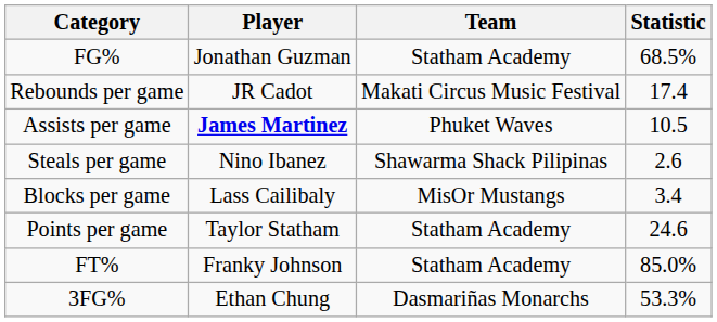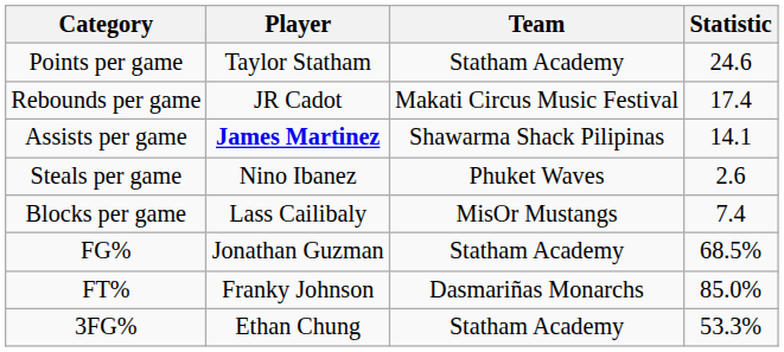 <table class="wikitable" style="text-align:center">
 <tr>
 <th>Category</th>
 <th>Player</th>
 <th>Team</th>
 <th>Statistic</th>
 </tr>
 <tr>
-<td>FG%</td>
-<td>Jonathan Guzman</td>
+<td>Points per game</td>
+<td>Taylor Statham</td>
 <td> Statham Academy</td>
-<td>68.5%</td>
+<td>24.6</td>
 </tr>
 <tr>
 <td>Rebounds per game</td>
 <td>JR Cadot</td>
 <td> Makati Circus Music Festival</td>
 <td>17.4</td>
 </tr>
 <tr>
 <td>Assists per game</td>
 <td><strong><a href='#'>James Martinez</a></strong></td>
-<td> Phuket Waves</td>
-<td>10.5</td>
+<td> Shawarma Shack Pilipinas</td>
+<td>14.1</td>
 </tr>
 <tr>
 <td>Steals per game</td>
 <td>Nino Ibanez</td>
-<td> Shawarma Shack Pilipinas</td>
+<td> Phuket Waves</td>
 <td>2.6</td>
 </tr>
 <tr>
 <td>Blocks per game</td>
 <td>Lass Cailibaly</td>
 <td> MisOr Mustangs</td>
-<td>3.4</td>
+<td>7.4</td>
 </tr>
 <tr>
-<td>Points per game</td>
-<td>Taylor Statham</td>
+<td>FG%</td>
+<td>Jonathan Guzman</td>
 <td> Statham Academy</td>
-<td>24.6</td>
+<td>68.5%</td>
 </tr>
 <tr>
 <td>FT%</td>
 <td>Franky Johnson</td>
-<td> Statham Academy</td>
+<td> Dasmariñas Monarchs</td>
 <td>85.0%</td>
 </tr>
 <tr>
 <td>3FG%</td>
 <td>Ethan Chung</td>
-<td> Dasmariñas Monarchs</td>
+<td> Statham Academy</td>
 <td>53.3%</td>
 </tr>
 </table>
